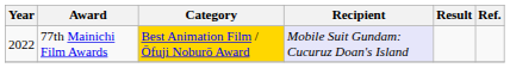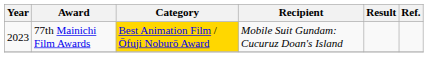 <table class="wikitable">
 <tr>
 <th>Year</th>
 <th>Award</th>
 <th>Category</th>
 <th>Recipient</th>
 <th>Result</th>
 <th>Ref.</th>
 </tr>
 <tr>
-<td>2022</td>
+<td>2023</td>
 <td>77th <a href='#'>Mainichi Film Awards</a></td>
 <td style="background: gold;"><a href='#'> Best Animation Film</a> / <a href='#'>Ōfuji Noburō Award</a></td>
-<td style="background: lavender;"><em>Mobile Suit Gundam: Cucuruz Doan's Island</em></td>
+<td><em>Mobile Suit Gundam: Cucuruz Doan's Island</em></td>
 <td></td>
 <td></td>
 </tr>
 <tr>
 </tr>
 </table>
